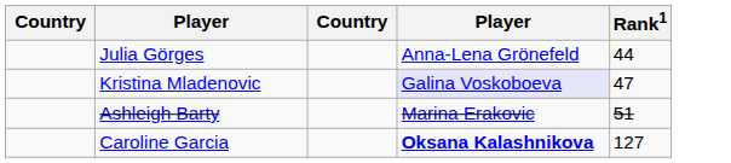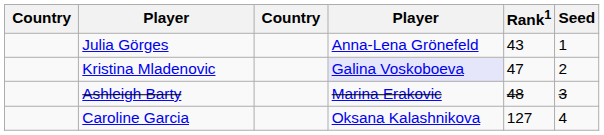 <table class="sortable wikitable">
 <tr>
 <th width="70">Country</th>
 <th width="175">Player</th>
 <th width="70">Country</th>
 <th width="175">Player</th>
 <th>Rank<sup>1</sup></th>
+<th>Seed</th>
 </tr>
 <tr>
 <td></td>
 <td><a href='#'>Julia Görges</a></td>
 <td></td>
 <td><a href='#'>Anna-Lena Grönefeld</a></td>
-<td>44</td>
+<td>43</td>
+<td>1</td>
 </tr>
 <tr>
 <td></td>
 <td><a href='#'>Kristina Mladenovic</a></td>
 <td></td>
 <td style="background: lavender;"><a href='#'>Galina Voskoboeva</a></td>
 <td>47</td>
+<td>2</td>
 </tr>
 <tr>
 <td><s></s></td>
 <td><s><a href='#'>Ashleigh Barty</a></s></td>
 <td><s></s></td>
 <td><s><a href='#'>Marina Erakovic</a></s></td>
-<td><s>51</s></td>
+<td><s>48</s></td>
+<td><s>3</s></td>
 </tr>
 <tr>
 <td></td>
 <td><a href='#'>Caroline Garcia</a></td>
 <td></td>
-<td><strong><a href='#'>Oksana Kalashnikova</a></strong></td>
+<td><a href='#'>Oksana Kalashnikova</a></td>
 <td>127</td>
+<td>4</td>
 </tr>
 </table>
